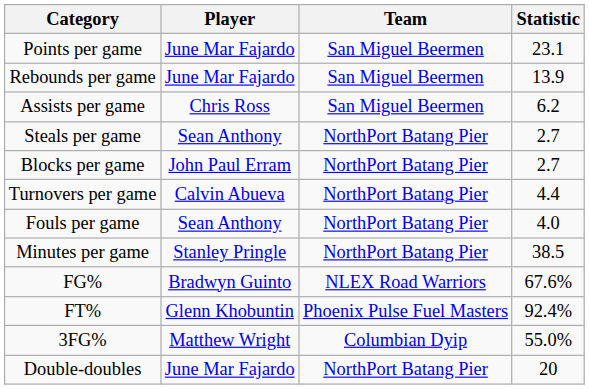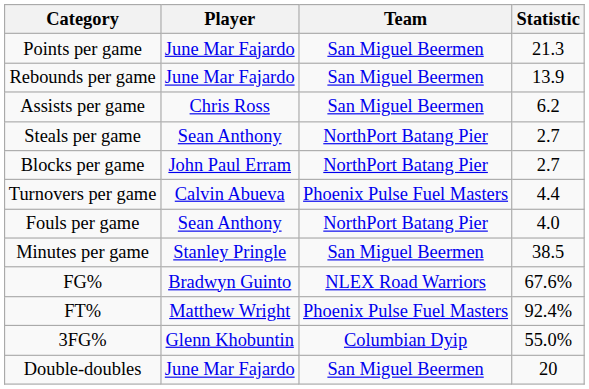 <table class="wikitable" style="text-align:center">
 <tr>
 <th>Category</th>
 <th>Player</th>
 <th>Team</th>
 <th>Statistic</th>
 </tr>
 <tr>
 <td>Points per game</td>
 <td><a href='#'>June Mar Fajardo</a></td>
 <td><a href='#'>San Miguel Beermen</a></td>
-<td>23.1</td>
+<td>21.3</td>
 </tr>
 <tr>
 <td>Rebounds per game</td>
 <td><a href='#'>June Mar Fajardo</a></td>
 <td><a href='#'>San Miguel Beermen</a></td>
 <td>13.9</td>
 </tr>
 <tr>
 <td>Assists per game</td>
 <td><a href='#'>Chris Ross</a></td>
 <td><a href='#'>San Miguel Beermen</a></td>
 <td>6.2</td>
 </tr>
 <tr>
 <td>Steals per game</td>
 <td><a href='#'>Sean Anthony</a></td>
 <td><a href='#'>NorthPort Batang Pier</a></td>
 <td>2.7</td>
 </tr>
 <tr>
 <td>Blocks per game</td>
 <td><a href='#'>John Paul Erram</a></td>
 <td><a href='#'>NorthPort Batang Pier</a></td>
 <td>2.7</td>
 </tr>
 <tr>
 <td>Turnovers per game</td>
 <td><a href='#'>Calvin Abueva</a></td>
-<td><a href='#'>NorthPort Batang Pier</a></td>
+<td><a href='#'>Phoenix Pulse Fuel Masters</a></td>
 <td>4.4</td>
 </tr>
 <tr>
 <td>Fouls per game</td>
 <td><a href='#'>Sean Anthony</a></td>
 <td><a href='#'>NorthPort Batang Pier</a></td>
 <td>4.0</td>
 </tr>
 <tr>
 <td>Minutes per game</td>
 <td><a href='#'>Stanley Pringle</a></td>
-<td><a href='#'>NorthPort Batang Pier</a></td>
+<td><a href='#'>San Miguel Beermen</a></td>
 <td>38.5</td>
 </tr>
 <tr>
 <td>FG%</td>
 <td><a href='#'>Bradwyn Guinto</a></td>
 <td><a href='#'>NLEX Road Warriors</a></td>
 <td>67.6%</td>
 </tr>
 <tr>
 <td>FT%</td>
-<td><a href='#'>Glenn Khobuntin</a></td>
+<td><a href='#'>Matthew Wright</a></td>
 <td><a href='#'>Phoenix Pulse Fuel Masters</a></td>
 <td>92.4%</td>
 </tr>
 <tr>
 <td>3FG%</td>
-<td><a href='#'>Matthew Wright</a></td>
+<td><a href='#'>Glenn Khobuntin</a></td>
 <td><a href='#'>Columbian Dyip</a></td>
 <td>55.0%</td>
 </tr>
 <tr>
 <td>Double-doubles</td>
 <td><a href='#'>June Mar Fajardo</a></td>
-<td><a href='#'>NorthPort Batang Pier</a></td>
+<td><a href='#'>San Miguel Beermen</a></td>
 <td>20</td>
 </tr>
 </table>
